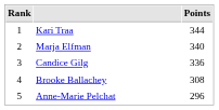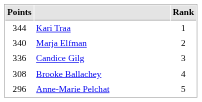 <table cellspacing="1" cellpadding="3" style="border:1px solid #AAAAAA;font-size:86%">
 <tr bgcolor="#E4E4E4">
+<th style="border-bottom:1px solid #AAAAAA" width=20>Points</th>
+<th style="border-bottom:1px solid #AAAAAA" width=200></th>
 <th style="border-bottom:1px solid #AAAAAA" width=10>Rank</th>
-<th style="border-bottom:1px solid #AAAAAA" width=200></th>
-<th style="border-bottom:1px solid #AAAAAA" width=20>Points</th>
 </tr>
 <tr>
+<td align=center>344</td>
+<td> <a href='#'>Kari Traa</a></td>
 <td align="center">1</td>
-<td> <a href='#'>Kari Traa</a></td>
-<td align=center>344</td>
 </tr>
 <tr>
+<td align=center>340</td>
+<td> <a href='#'>Marja Elfman</a></td>
 <td align="center">2</td>
-<td> <a href='#'>Marja Elfman</a></td>
-<td align=center>340</td>
 </tr>
 <tr>
+<td align=center>336</td>
+<td> <a href='#'>Candice Gilg</a></td>
 <td align="center">3</td>
-<td> <a href='#'>Candice Gilg</a></td>
-<td align=center>336</td>
 </tr>
 <tr>
+<td align=center>308</td>
+<td> <a href='#'>Brooke Ballachey</a></td>
 <td align="center">4</td>
-<td> <a href='#'>Brooke Ballachey</a></td>
-<td align=center>308</td>
 </tr>
 <tr>
+<td align=center>296</td>
+<td> <a href='#'>Anne-Marie Pelchat</a></td>
 <td align="center">5</td>
-<td> <a href='#'>Anne-Marie Pelchat</a></td>
-<td align=center>296</td>
 </tr>
 </table>
